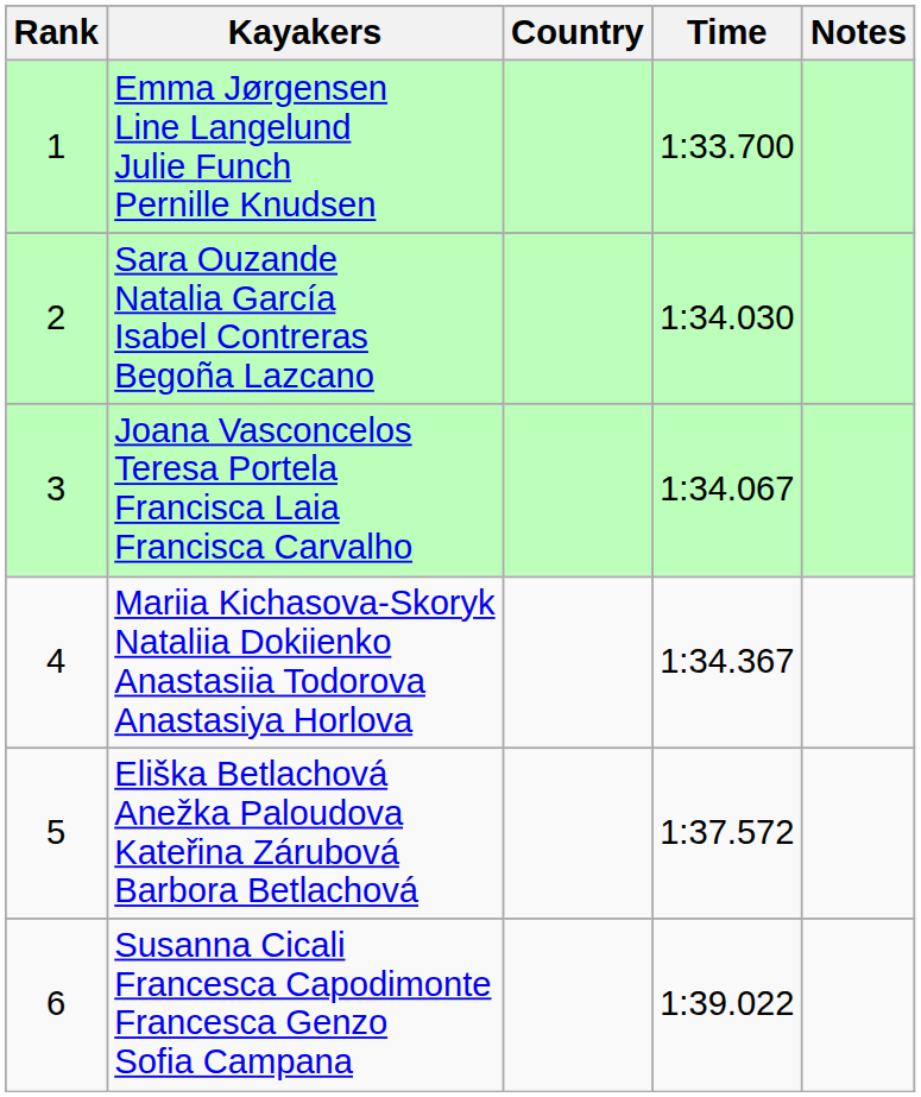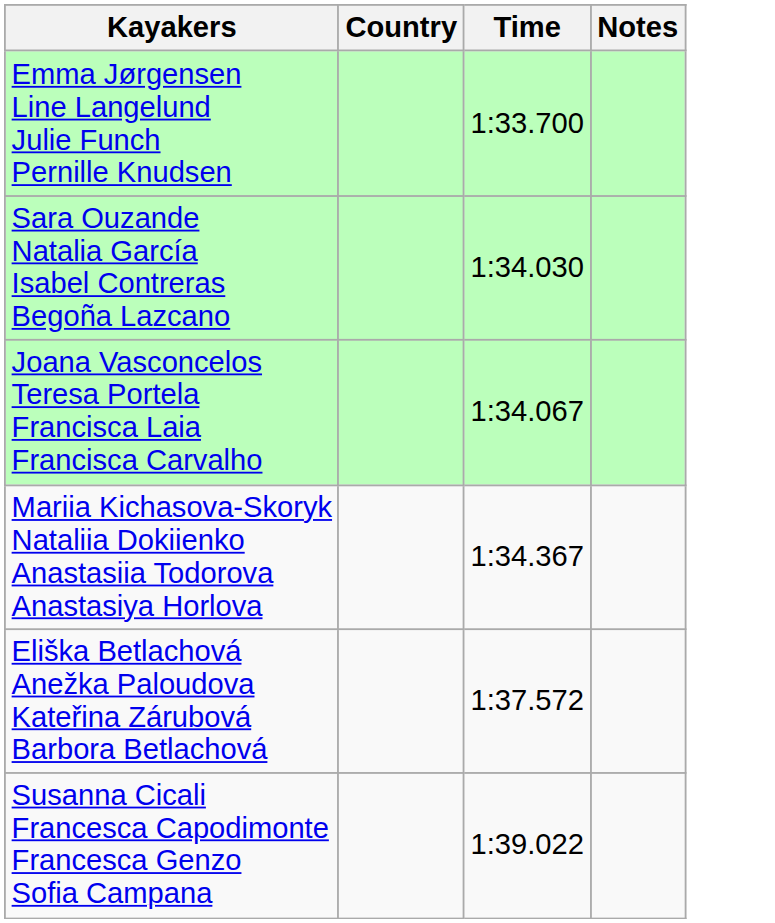 <table class="wikitable" style="text-align:center">
 <tr>
-<th>Rank</th>
 <th>Kayakers</th>
 <th>Country</th>
 <th>Time</th>
 <th>Notes</th>
 </tr>
 <tr bgcolor=bbffbb>
-<td>1</td>
 <td align="left"><a href='#'>Emma Jørgensen</a><br><a href='#'>Line Langelund</a><br><a href='#'>Julie Funch</a><br><a href='#'>Pernille Knudsen</a></td>
 <td align="left"></td>
 <td>1:33.700</td>
 <td></td>
 </tr>
 <tr bgcolor=bbffbb>
-<td>2</td>
 <td align="left"><a href='#'>Sara Ouzande</a><br><a href='#'>Natalia García</a><br><a href='#'>Isabel Contreras</a><br><a href='#'>Begoña Lazcano</a></td>
 <td align="left"></td>
 <td>1:34.030</td>
 <td></td>
 </tr>
 <tr bgcolor=bbffbb>
-<td>3</td>
 <td align="left"><a href='#'>Joana Vasconcelos</a><br><a href='#'>Teresa Portela</a><br><a href='#'>Francisca Laia</a><br><a href='#'>Francisca Carvalho</a></td>
 <td align="left"></td>
 <td>1:34.067</td>
 <td></td>
 </tr>
 <tr>
-<td>4</td>
 <td align="left"><a href='#'>Mariia Kichasova-Skoryk</a><br><a href='#'>Nataliia Dokiienko</a><br><a href='#'>Anastasiia Todorova</a><br><a href='#'>Anastasiya Horlova</a></td>
 <td align="left"></td>
 <td>1:34.367</td>
 <td></td>
 </tr>
 <tr>
-<td>5</td>
 <td align="left"><a href='#'>Eliška Betlachová</a><br><a href='#'>Anežka Paloudova</a><br><a href='#'>Kateřina Zárubová</a><br><a href='#'>Barbora Betlachová</a></td>
 <td align="left"></td>
 <td>1:37.572</td>
 <td></td>
 </tr>
 <tr>
-<td>6</td>
 <td align="left"><a href='#'>Susanna Cicali</a><br><a href='#'>Francesca Capodimonte</a><br><a href='#'>Francesca Genzo</a><br><a href='#'>Sofia Campana</a></td>
 <td align="left"></td>
 <td>1:39.022</td>
 <td></td>
 </tr>
 </table>
